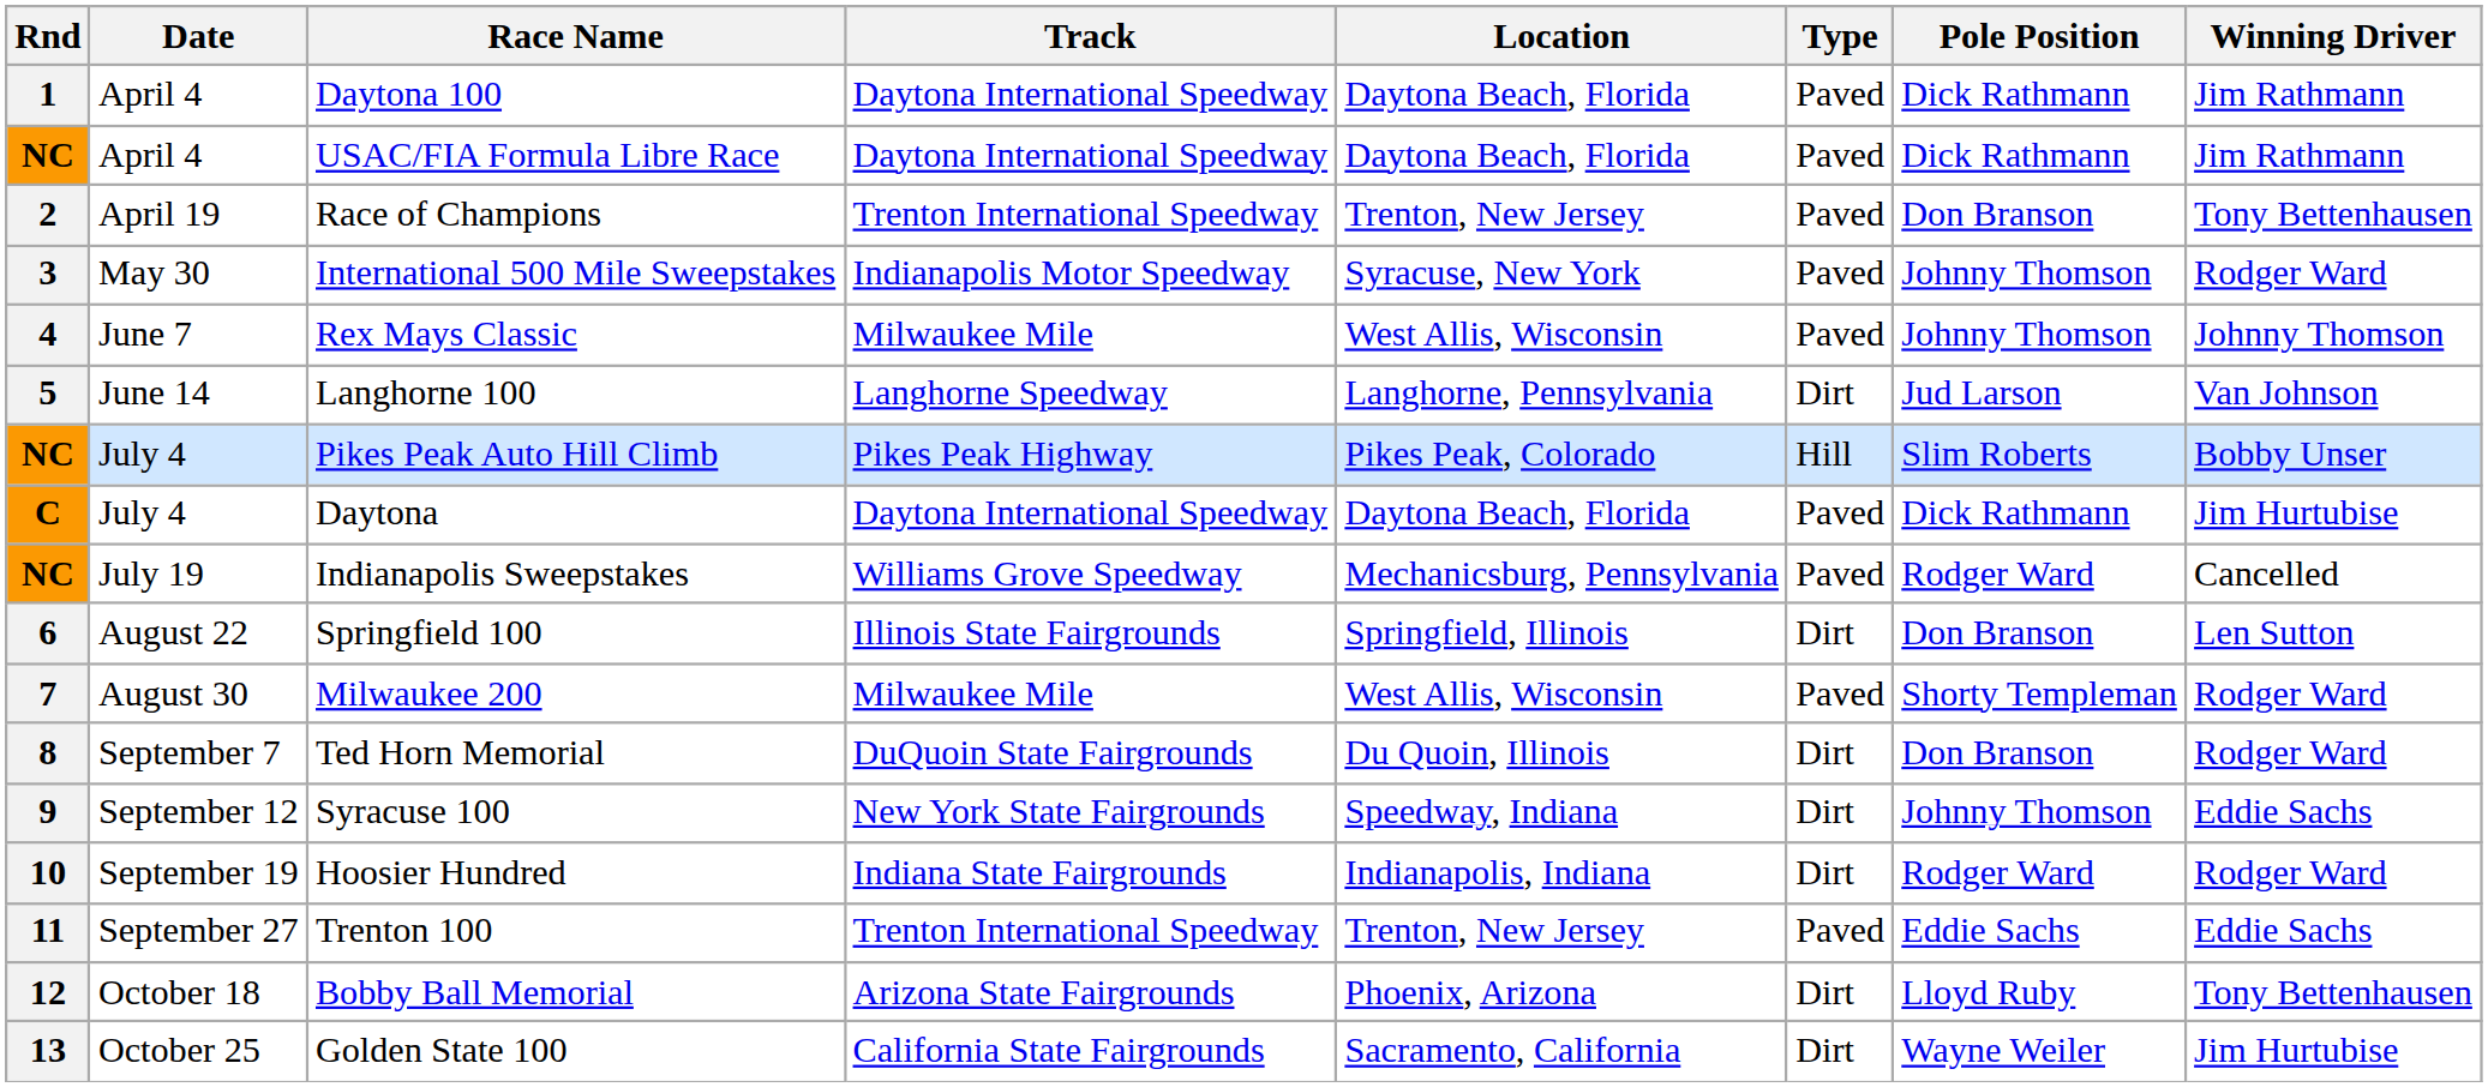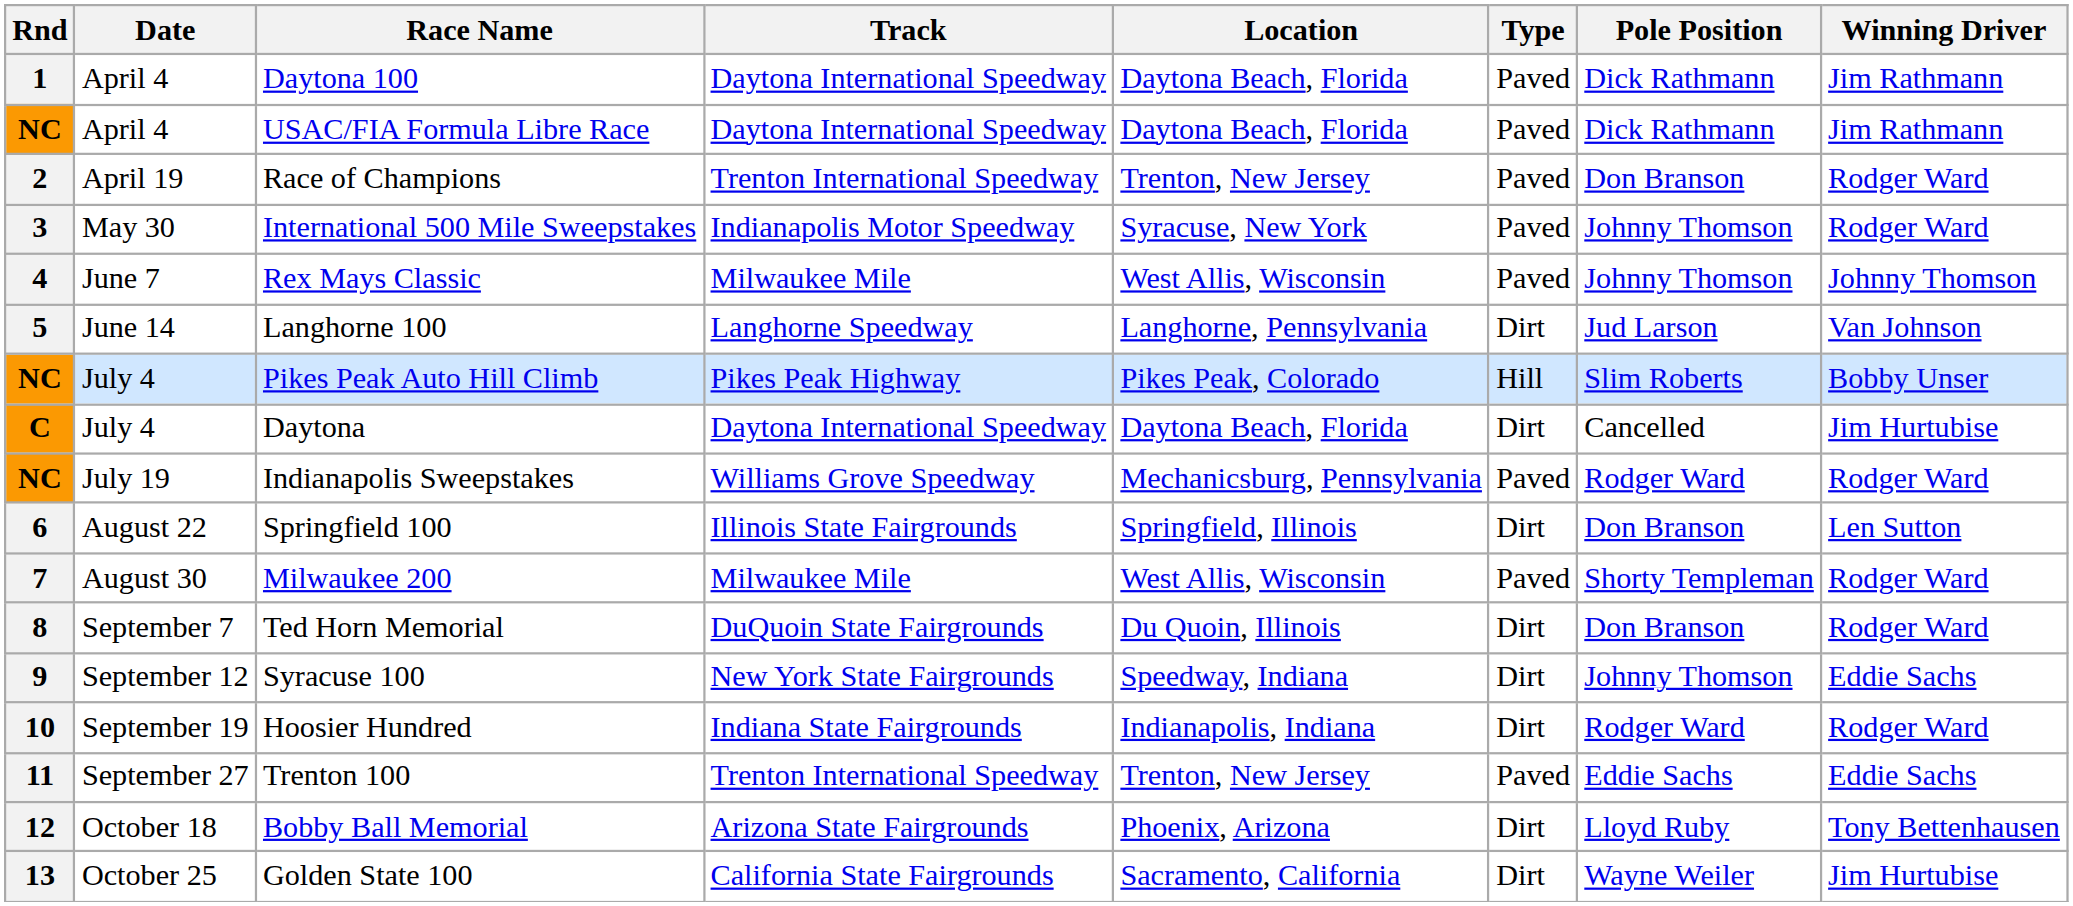 <table class="wikitable" style="font-size:85%">
 <tr>
 <th>Rnd</th>
 <th>Date</th>
 <th>Race Name</th>
 <th>Track</th>
 <th>Location</th>
 <th>Type</th>
 <th>Pole Position</th>
 <th>Winning Driver</th>
 </tr>
 <tr style="background:#fff;">
 <th>1</th>
 <td>April 4</td>
 <td> <a href='#'>Daytona 100</a></td>
 <td><a href='#'>Daytona International Speedway</a></td>
 <td><a href='#'>Daytona Beach</a>, <a href='#'>Florida</a></td>
 <td>Paved</td>
 <td> <a href='#'>Dick Rathmann</a></td>
 <td> <a href='#'>Jim Rathmann</a></td>
 </tr>
 <tr style="background:#fff;">
 <th style="background:#fb9902; text-align:center;"><strong>NC</strong></th>
 <td>April 4</td>
 <td> <a href='#'>USAC/FIA Formula Libre Race</a></td>
 <td><a href='#'>Daytona International Speedway</a></td>
 <td><a href='#'>Daytona Beach</a>, <a href='#'>Florida</a></td>
 <td>Paved</td>
 <td> <a href='#'>Dick Rathmann</a></td>
 <td> <a href='#'>Jim Rathmann</a></td>
 </tr>
 <tr style="background:#fff;">
 <th>2</th>
 <td>April 19</td>
 <td> Race of Champions</td>
 <td><a href='#'>Trenton International Speedway</a></td>
 <td><a href='#'>Trenton</a>, <a href='#'>New Jersey</a></td>
 <td>Paved</td>
 <td> <a href='#'>Don Branson</a></td>
-<td> <a href='#'>Tony Bettenhausen</a></td>
+<td> <a href='#'>Rodger Ward</a></td>
 </tr>
 <tr style="background:#fff;">
 <th>3</th>
 <td>May 30</td>
 <td> <a href='#'>International 500 Mile Sweepstakes</a></td>
 <td><a href='#'>Indianapolis Motor Speedway</a></td>
 <td><a href='#'>Syracuse</a>, <a href='#'>New York</a></td>
 <td>Paved</td>
 <td> <a href='#'>Johnny Thomson</a></td>
 <td> <a href='#'>Rodger Ward</a></td>
 </tr>
 <tr style="background:#fff;">
 <th>4</th>
 <td>June 7</td>
 <td> <a href='#'>Rex Mays Classic</a></td>
 <td><a href='#'>Milwaukee Mile</a></td>
 <td><a href='#'>West Allis</a>, <a href='#'>Wisconsin</a></td>
 <td>Paved</td>
 <td> <a href='#'>Johnny Thomson</a></td>
 <td> <a href='#'>Johnny Thomson</a></td>
 </tr>
 <tr style="background:#fff;">
 <th>5</th>
 <td>June 14</td>
 <td> Langhorne 100</td>
 <td><a href='#'>Langhorne Speedway</a></td>
 <td><a href='#'>Langhorne</a>, <a href='#'>Pennsylvania</a></td>
 <td>Dirt</td>
 <td> <a href='#'>Jud Larson</a></td>
 <td> <a href='#'>Van Johnson</a></td>
 </tr>
 <tr style="background:#d0e7ff;">
 <th style="background:#fb9902; text-align:center;"><strong>NC</strong></th>
 <td>July 4</td>
 <td> <a href='#'>Pikes Peak Auto Hill Climb</a></td>
 <td><a href='#'>Pikes Peak Highway</a></td>
 <td><a href='#'>Pikes Peak</a>, <a href='#'>Colorado</a></td>
 <td>Hill</td>
 <td> <a href='#'>Slim Roberts</a></td>
 <td> <a href='#'>Bobby Unser</a></td>
 </tr>
 <tr style="background:#fff;">
 <th style="background:#fb9902; text-align:center;"><strong>C</strong></th>
 <td>July 4</td>
 <td> Daytona</td>
 <td><a href='#'>Daytona International Speedway</a></td>
 <td><a href='#'>Daytona Beach</a>, <a href='#'>Florida</a></td>
-<td>Paved</td>
-<td> <a href='#'>Dick Rathmann</a></td>
+<td>Dirt</td>
+<td>Cancelled</td>
 <td> <a href='#'>Jim Hurtubise</a></td>
 </tr>
 <tr style="background:#fff;">
 <th style="background:#fb9902; text-align:center;"><strong>NC</strong></th>
 <td>July 19</td>
 <td> Indianapolis Sweepstakes</td>
 <td><a href='#'>Williams Grove Speedway</a></td>
 <td><a href='#'>Mechanicsburg</a>, <a href='#'>Pennsylvania</a></td>
 <td>Paved</td>
 <td> <a href='#'>Rodger Ward</a></td>
-<td>Cancelled</td>
+<td> <a href='#'>Rodger Ward</a></td>
 </tr>
 <tr style="background:#fff;">
 <th>6</th>
 <td>August 22</td>
 <td> Springfield 100</td>
 <td><a href='#'>Illinois State Fairgrounds</a></td>
 <td><a href='#'>Springfield</a>, <a href='#'>Illinois</a></td>
 <td>Dirt</td>
 <td> <a href='#'>Don Branson</a></td>
 <td> <a href='#'>Len Sutton</a></td>
 </tr>
 <tr style="background:#fff;">
 <th>7</th>
 <td>August 30</td>
 <td> <a href='#'>Milwaukee 200</a></td>
 <td><a href='#'>Milwaukee Mile</a></td>
 <td><a href='#'>West Allis</a>, <a href='#'>Wisconsin</a></td>
 <td>Paved</td>
 <td> <a href='#'>Shorty Templeman</a></td>
 <td> <a href='#'>Rodger Ward</a></td>
 </tr>
 <tr style="background:#fff;">
 <th>8</th>
 <td>September 7</td>
 <td> Ted Horn Memorial</td>
 <td><a href='#'>DuQuoin State Fairgrounds</a></td>
 <td><a href='#'>Du Quoin</a>, <a href='#'>Illinois</a></td>
 <td>Dirt</td>
 <td> <a href='#'>Don Branson</a></td>
 <td> <a href='#'>Rodger Ward</a></td>
 </tr>
 <tr style="background:#fff;">
 <th>9</th>
 <td>September 12</td>
 <td> Syracuse 100</td>
 <td><a href='#'>New York State Fairgrounds</a></td>
 <td><a href='#'>Speedway</a>, <a href='#'>Indiana</a></td>
 <td>Dirt</td>
 <td> <a href='#'>Johnny Thomson</a></td>
 <td> <a href='#'>Eddie Sachs</a></td>
 </tr>
 <tr style="background:#fff;">
 <th>10</th>
 <td>September 19</td>
 <td> Hoosier Hundred</td>
 <td><a href='#'>Indiana State Fairgrounds</a></td>
 <td><a href='#'>Indianapolis</a>, <a href='#'>Indiana</a></td>
 <td>Dirt</td>
 <td> <a href='#'>Rodger Ward</a></td>
 <td> <a href='#'>Rodger Ward</a></td>
 </tr>
 <tr style="background:#fff;">
 <th>11</th>
 <td>September 27</td>
 <td> Trenton 100</td>
 <td><a href='#'>Trenton International Speedway</a></td>
 <td><a href='#'>Trenton</a>, <a href='#'>New Jersey</a></td>
 <td>Paved</td>
 <td> <a href='#'>Eddie Sachs</a></td>
 <td> <a href='#'>Eddie Sachs</a></td>
 </tr>
 <tr style="background:#fff;">
 <th>12</th>
 <td>October 18</td>
 <td> <a href='#'>Bobby Ball Memorial</a></td>
 <td><a href='#'>Arizona State Fairgrounds</a></td>
 <td><a href='#'>Phoenix</a>, <a href='#'>Arizona</a></td>
 <td>Dirt</td>
 <td> <a href='#'>Lloyd Ruby</a></td>
 <td> <a href='#'>Tony Bettenhausen</a></td>
 </tr>
 <tr style="background:#fff;">
 <th>13</th>
 <td>October 25</td>
 <td> Golden State 100</td>
 <td><a href='#'>California State Fairgrounds</a></td>
 <td><a href='#'>Sacramento</a>, <a href='#'>California</a></td>
 <td>Dirt</td>
 <td> <a href='#'>Wayne Weiler</a></td>
 <td> <a href='#'>Jim Hurtubise</a></td>
 </tr>
 </table>
